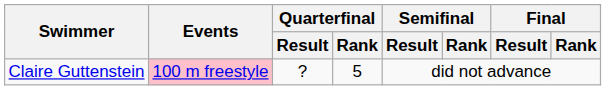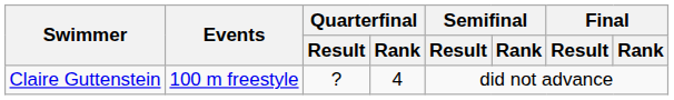 <table class=wikitable style="font-size:90%">
 <tr>
 <th rowspan="2">Swimmer</th>
 <th rowspan="2">Events</th>
 <th colspan=2>Quarterfinal</th>
 <th colspan=2>Semifinal</th>
 <th colspan="2">Final</th>
 </tr>
 <tr>
 <th>Result</th>
 <th>Rank</th>
 <th>Result</th>
 <th>Rank</th>
 <th>Result</th>
 <th>Rank</th>
 </tr>
 <tr>
 <td><a href='#'>Claire Guttenstein</a></td>
-<td style="background: pink;"><a href='#'>100 m freestyle</a></td>
+<td><a href='#'>100 m freestyle</a></td>
 <td align=center>?</td>
-<td align=center>5</td>
+<td align=center>4</td>
 <td align=center colspan=4>did not advance</td>
 </tr>
 </table>
